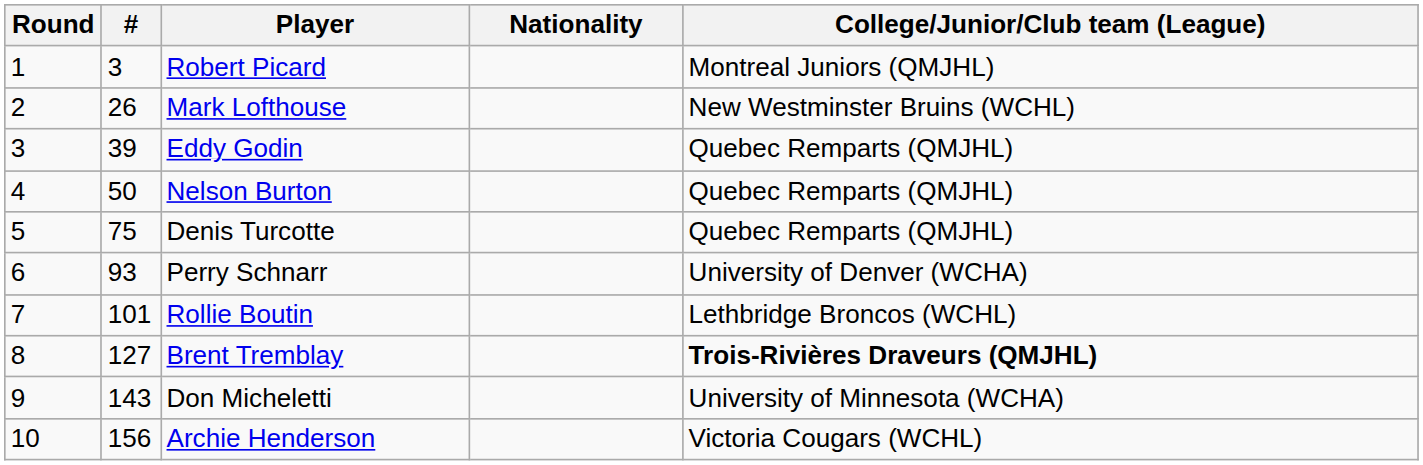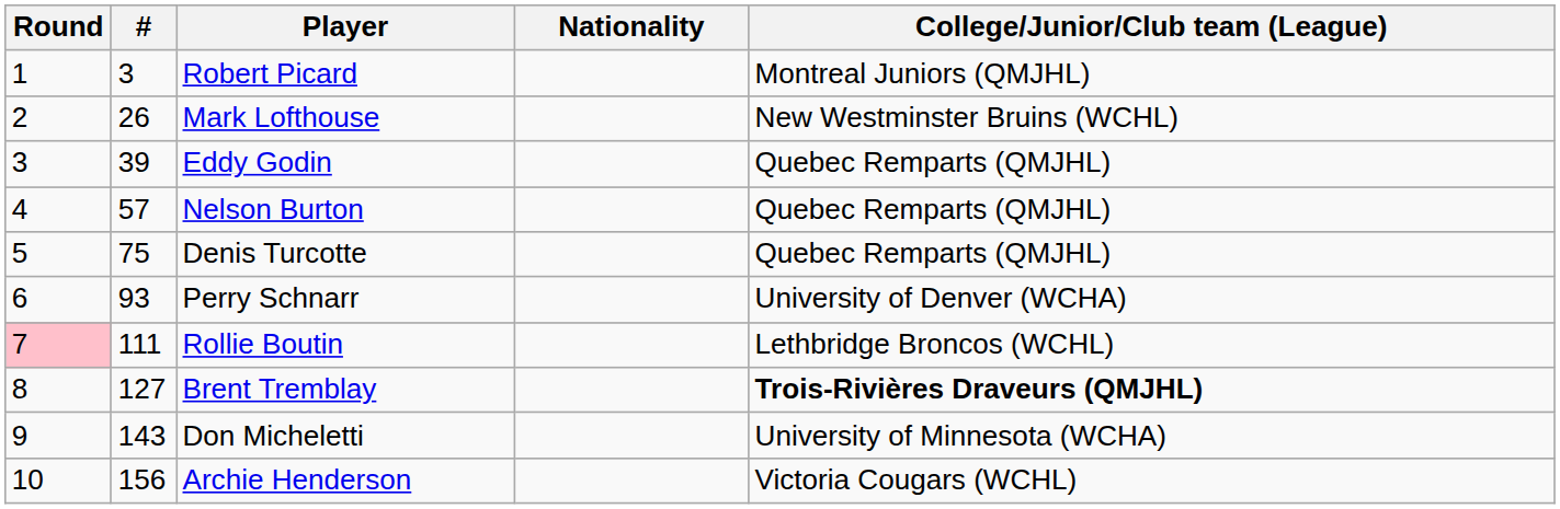 <table class="wikitable">
 <tr align="center">
 <th bgcolor="#DDDDFF" width="4.0%">Round</th>
 <th bgcolor="#DDDDFF" width="4.0%">#</th>
 <th bgcolor="#DDDDFF" width="21.0%">Player</th>
 <th bgcolor="#DDDDFF" width="14.5%">Nationality</th>
 <th bgcolor="#DDDDFF" width="50.0%">College/Junior/Club team (League)</th>
 </tr>
 <tr>
 <td>1</td>
 <td>3</td>
 <td><a href='#'>Robert Picard</a></td>
 <td></td>
 <td>Montreal Juniors (QMJHL)</td>
 </tr>
 <tr>
 <td>2</td>
 <td>26</td>
 <td><a href='#'>Mark Lofthouse</a></td>
 <td></td>
 <td>New Westminster Bruins (WCHL)</td>
 </tr>
 <tr>
 <td>3</td>
 <td>39</td>
 <td><a href='#'>Eddy Godin</a></td>
 <td></td>
 <td>Quebec Remparts (QMJHL)</td>
 </tr>
 <tr>
 <td>4</td>
-<td>50</td>
+<td>57</td>
 <td><a href='#'>Nelson Burton</a></td>
 <td></td>
 <td>Quebec Remparts (QMJHL)</td>
 </tr>
 <tr>
 <td>5</td>
 <td>75</td>
 <td>Denis Turcotte</td>
 <td></td>
 <td>Quebec Remparts (QMJHL)</td>
 </tr>
 <tr>
 <td>6</td>
 <td>93</td>
 <td>Perry Schnarr</td>
 <td></td>
 <td>University of Denver (WCHA)</td>
 </tr>
 <tr>
-<td>7</td>
-<td>101</td>
+<td style="background: pink;">7</td>
+<td>111</td>
 <td><a href='#'>Rollie Boutin</a></td>
 <td></td>
 <td>Lethbridge Broncos (WCHL)</td>
 </tr>
 <tr>
 <td>8</td>
 <td>127</td>
 <td><a href='#'>Brent Tremblay</a></td>
 <td></td>
 <td><strong>Trois-Rivières Draveurs (QMJHL)</strong></td>
 </tr>
 <tr>
 <td>9</td>
 <td>143</td>
 <td>Don Micheletti</td>
 <td></td>
 <td>University of Minnesota (WCHA)</td>
 </tr>
 <tr>
 <td>10</td>
 <td>156</td>
 <td><a href='#'>Archie Henderson</a></td>
 <td></td>
 <td>Victoria Cougars (WCHL)</td>
 </tr>
 </table>
